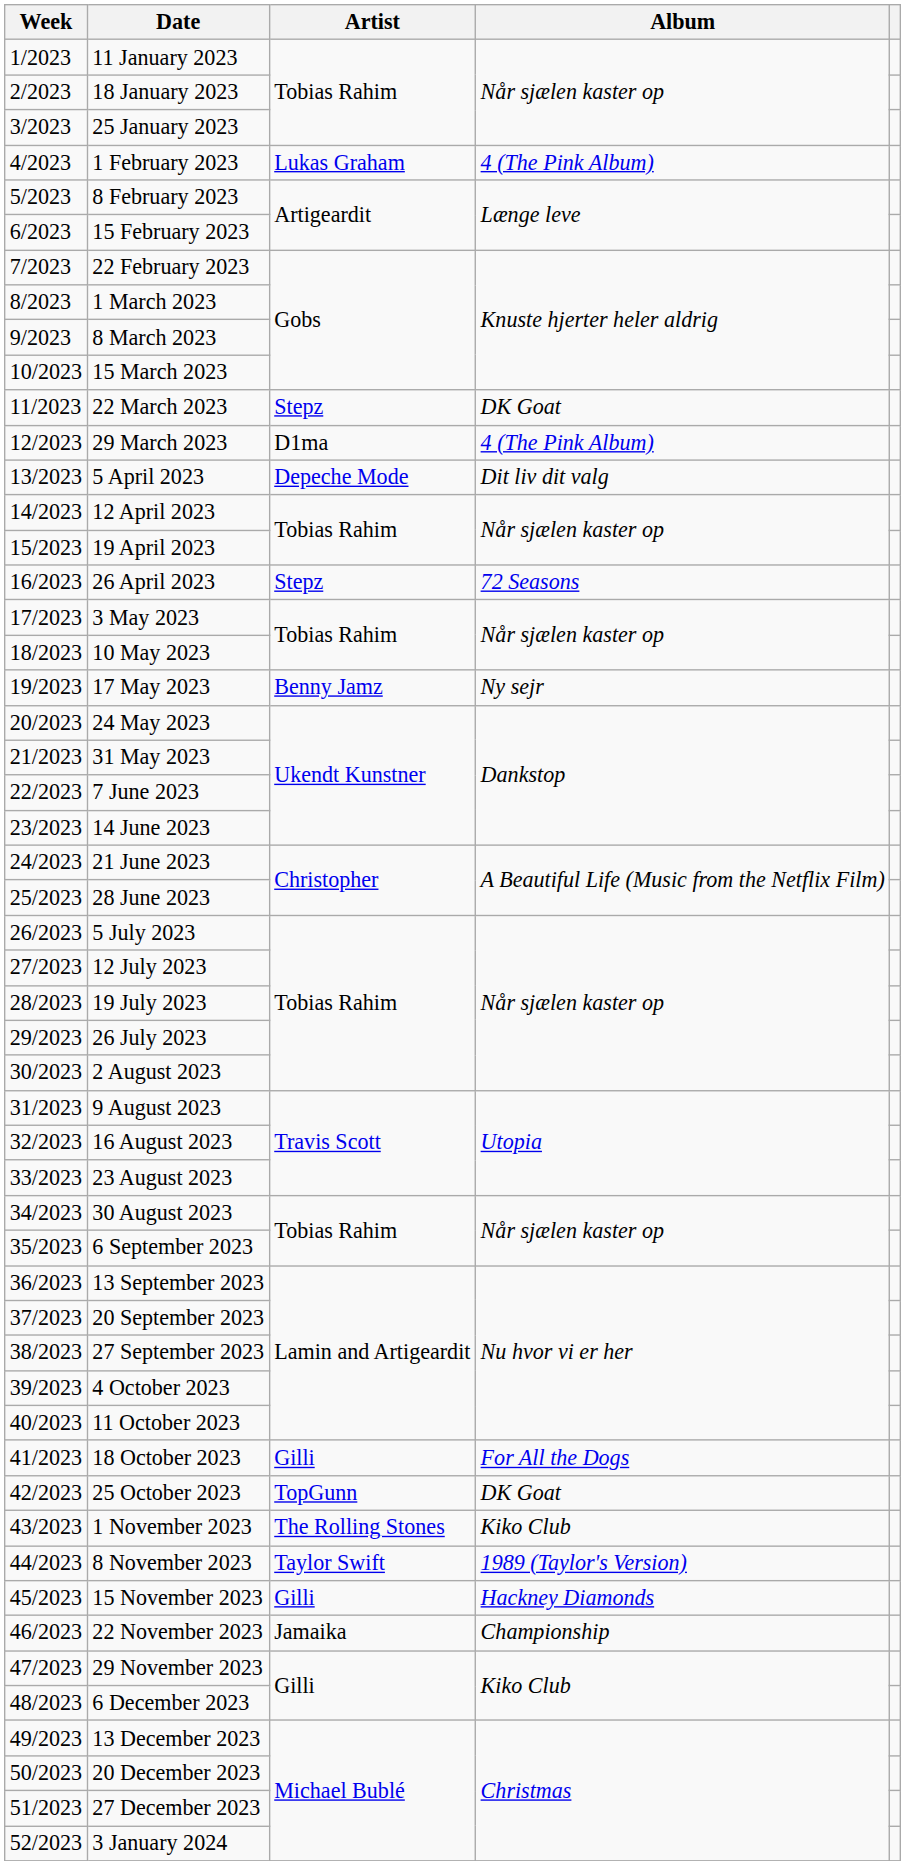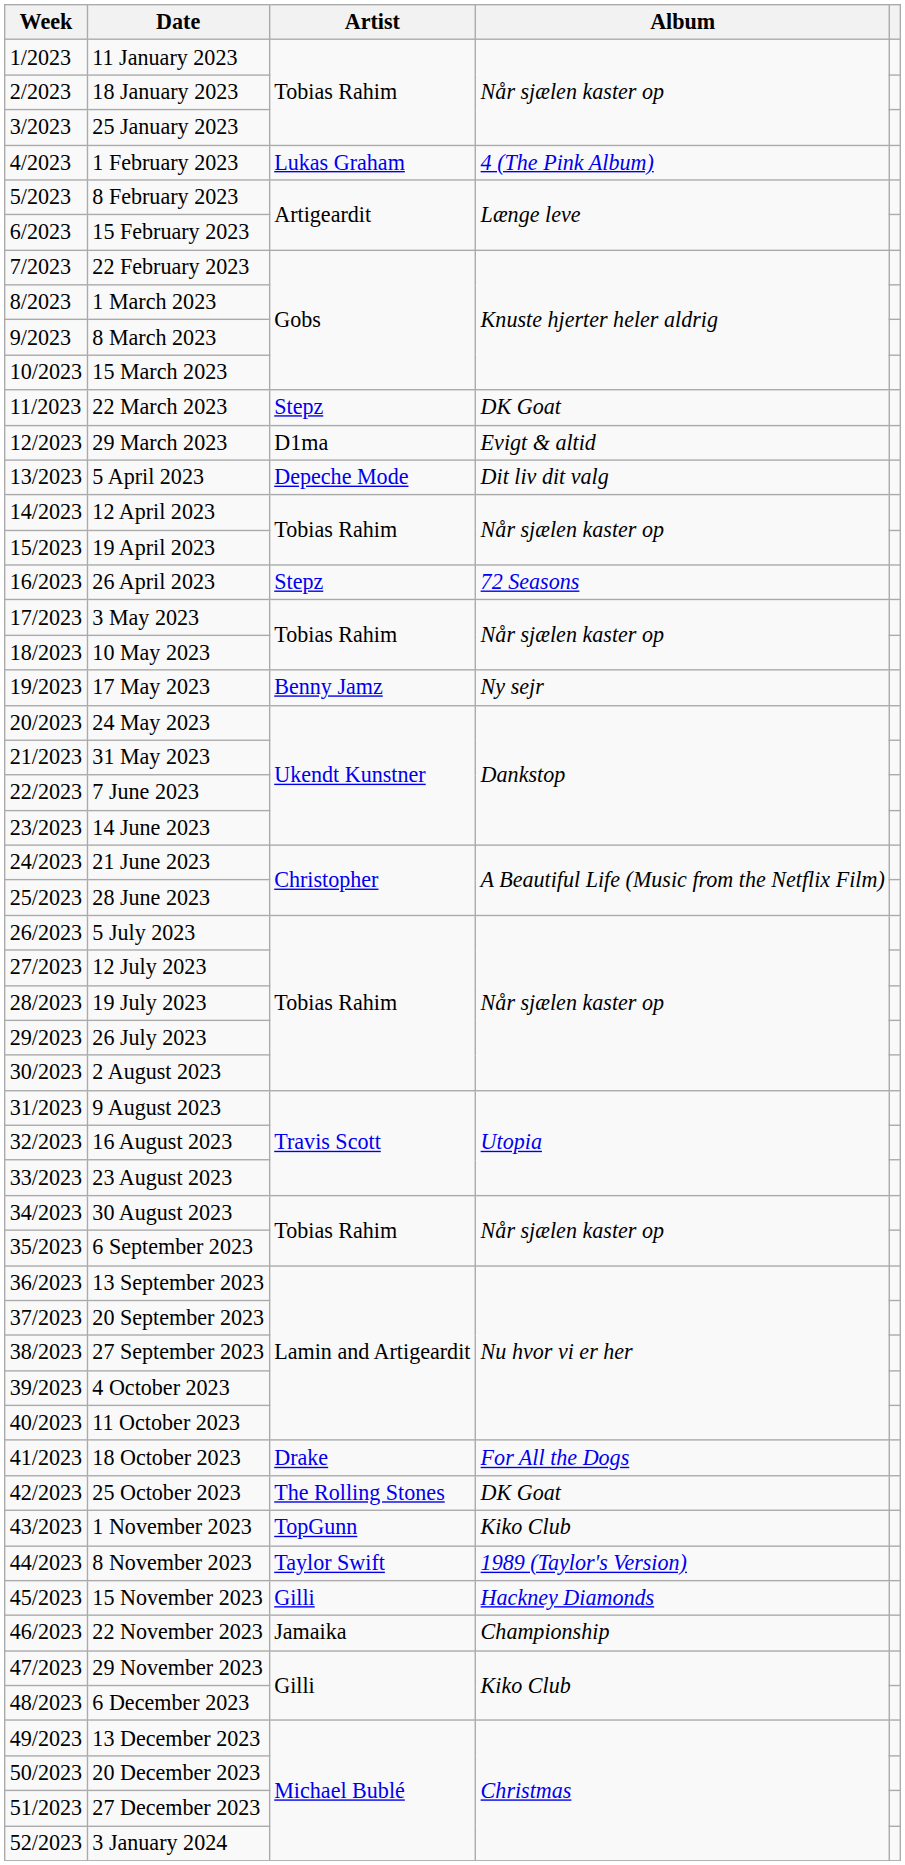 <table class="sortable wikitable">
 <tr>
 <th scope="col">Week</th>
 <th scope="col">Date</th>
 <th scope="col">Artist</th>
 <th scope="col">Album</th>
 <th scope="col"></th>
 </tr>
 <tr>
 <td>1/2023</td>
 <td>11 January 2023</td>
 <td rowspan="3">Tobias Rahim</td>
 <td rowspan="3"><em>Når sjælen kaster op</em></td>
 <td></td>
 </tr>
 <tr>
 <td>2/2023</td>
 <td>18 January 2023</td>
 <td></td>
 </tr>
 <tr>
 <td>3/2023</td>
 <td>25 January 2023</td>
 <td></td>
 </tr>
 <tr>
 <td>4/2023</td>
 <td>1 February 2023</td>
 <td><a href='#'>Lukas Graham</a></td>
 <td><em><a href='#'>4 (The Pink Album)</a></em></td>
 <td></td>
 </tr>
 <tr>
 <td>5/2023</td>
 <td>8 February 2023</td>
 <td rowspan="2">Artigeardit</td>
 <td rowspan="2"><em>Længe leve</em></td>
 <td></td>
 </tr>
 <tr>
 <td>6/2023</td>
 <td>15 February 2023</td>
 <td></td>
 </tr>
 <tr>
 <td>7/2023</td>
 <td>22 February 2023</td>
 <td rowspan="4">Gobs</td>
 <td rowspan="4"><em>Knuste hjerter heler aldrig</em></td>
 <td></td>
 </tr>
 <tr>
 <td>8/2023</td>
 <td>1 March 2023</td>
 <td></td>
 </tr>
 <tr>
 <td>9/2023</td>
 <td>8 March 2023</td>
 <td></td>
 </tr>
 <tr>
 <td>10/2023</td>
 <td>15 March 2023</td>
 <td></td>
 </tr>
 <tr>
 <td>11/2023</td>
 <td>22 March 2023</td>
 <td><a href='#'>Stepz</a></td>
 <td><em>DK Goat</em></td>
 <td></td>
 </tr>
 <tr>
 <td>12/2023</td>
 <td>29 March 2023</td>
 <td>D1ma</td>
-<td><em><a href='#'>4 (The Pink Album)</a></em></td>
+<td><em>Evigt & altid</em></td>
 <td></td>
 </tr>
 <tr>
 <td>13/2023</td>
 <td>5 April 2023</td>
 <td><a href='#'>Depeche Mode</a></td>
 <td><em>Dit liv dit valg</em></td>
 <td></td>
 </tr>
 <tr>
 <td>14/2023</td>
 <td>12 April 2023</td>
 <td rowspan="2">Tobias Rahim</td>
 <td rowspan="2"><em>Når sjælen kaster op</em></td>
 <td></td>
 </tr>
 <tr>
 <td>15/2023</td>
 <td>19 April 2023</td>
 <td></td>
 </tr>
 <tr>
 <td>16/2023</td>
 <td>26 April 2023</td>
 <td><a href='#'>Stepz</a></td>
 <td><em><a href='#'>72 Seasons</a></em></td>
 <td></td>
 </tr>
 <tr>
 <td>17/2023</td>
 <td>3 May 2023</td>
 <td rowspan="2">Tobias Rahim</td>
 <td rowspan="2"><em>Når sjælen kaster op</em></td>
 <td></td>
 </tr>
 <tr>
 <td>18/2023</td>
 <td>10 May 2023</td>
 <td></td>
 </tr>
 <tr>
 <td>19/2023</td>
 <td>17 May 2023</td>
 <td><a href='#'>Benny Jamz</a></td>
 <td><em>Ny sejr</em></td>
 <td></td>
 </tr>
 <tr>
 <td>20/2023</td>
 <td>24 May 2023</td>
 <td rowspan="4"><a href='#'>Ukendt Kunstner</a></td>
 <td rowspan="4"><em>Dankstop</em></td>
 <td></td>
 </tr>
 <tr>
 <td>21/2023</td>
 <td>31 May 2023</td>
 <td></td>
 </tr>
 <tr>
 <td>22/2023</td>
 <td>7 June 2023</td>
 <td></td>
 </tr>
 <tr>
 <td>23/2023</td>
 <td>14 June 2023</td>
 <td></td>
 </tr>
 <tr>
 <td>24/2023</td>
 <td>21 June 2023</td>
 <td rowspan="2"><a href='#'>Christopher</a></td>
 <td rowspan="2"><em>A Beautiful Life (Music from the Netflix Film)</em></td>
 <td></td>
 </tr>
 <tr>
 <td>25/2023</td>
 <td>28 June 2023</td>
 <td></td>
 </tr>
 <tr>
 <td>26/2023</td>
 <td>5 July 2023</td>
 <td rowspan="5">Tobias Rahim</td>
 <td rowspan="5"><em>Når sjælen kaster op</em></td>
 <td></td>
 </tr>
 <tr>
 <td>27/2023</td>
 <td>12 July 2023</td>
 <td></td>
 </tr>
 <tr>
 <td>28/2023</td>
 <td>19 July 2023</td>
 <td></td>
 </tr>
 <tr>
 <td>29/2023</td>
 <td>26 July 2023</td>
 <td></td>
 </tr>
 <tr>
 <td>30/2023</td>
 <td>2 August 2023</td>
 <td></td>
 </tr>
 <tr>
 <td>31/2023</td>
 <td>9 August 2023</td>
 <td rowspan="3"><a href='#'>Travis Scott</a></td>
 <td rowspan="3"><em><a href='#'>Utopia</a></em></td>
 <td></td>
 </tr>
 <tr>
 <td>32/2023</td>
 <td>16 August 2023</td>
 <td></td>
 </tr>
 <tr>
 <td>33/2023</td>
 <td>23 August 2023</td>
 <td></td>
 </tr>
 <tr>
 <td>34/2023</td>
 <td>30 August 2023</td>
 <td rowspan="2">Tobias Rahim</td>
 <td rowspan="2"><em>Når sjælen kaster op</em></td>
 <td></td>
 </tr>
 <tr>
 <td>35/2023</td>
 <td>6 September 2023</td>
 <td></td>
 </tr>
 <tr>
 <td>36/2023</td>
 <td>13 September 2023</td>
 <td rowspan="5">Lamin and Artigeardit</td>
 <td rowspan="5"><em>Nu hvor vi er her</em></td>
 <td></td>
 </tr>
 <tr>
 <td>37/2023</td>
 <td>20 September 2023</td>
 <td></td>
 </tr>
 <tr>
 <td>38/2023</td>
 <td>27 September 2023</td>
 <td></td>
 </tr>
 <tr>
 <td>39/2023</td>
 <td>4 October 2023</td>
 <td></td>
 </tr>
 <tr>
 <td>40/2023</td>
 <td>11 October 2023</td>
 <td></td>
 </tr>
 <tr>
 <td>41/2023</td>
 <td>18 October 2023</td>
-<td><a href='#'>Gilli</a></td>
+<td><a href='#'>Drake</a></td>
 <td><em><a href='#'>For All the Dogs</a></em></td>
 <td></td>
 </tr>
 <tr>
 <td>42/2023</td>
 <td>25 October 2023</td>
-<td><a href='#'>TopGunn</a></td>
+<td><a href='#'>The Rolling Stones</a></td>
 <td><em>DK Goat</em></td>
 <td></td>
 </tr>
 <tr>
 <td>43/2023</td>
 <td>1 November 2023</td>
-<td><a href='#'>The Rolling Stones</a></td>
+<td><a href='#'>TopGunn</a></td>
 <td><em>Kiko Club</em></td>
 <td></td>
 </tr>
 <tr>
 <td>44/2023</td>
 <td>8 November 2023</td>
 <td><a href='#'>Taylor Swift</a></td>
 <td><em><a href='#'>1989 (Taylor's Version)</a></em></td>
 <td></td>
 </tr>
 <tr>
 <td>45/2023</td>
 <td>15 November 2023</td>
 <td><a href='#'>Gilli</a></td>
 <td><em><a href='#'>Hackney Diamonds</a></em></td>
 <td></td>
 </tr>
 <tr>
 <td>46/2023</td>
 <td>22 November 2023</td>
 <td>Jamaika</td>
 <td><em>Championship</em></td>
 <td></td>
 </tr>
 <tr>
 <td>47/2023</td>
 <td>29 November 2023</td>
 <td rowspan="2">Gilli</td>
 <td rowspan="2"><em>Kiko Club</em></td>
 <td></td>
 </tr>
 <tr>
 <td>48/2023</td>
 <td>6 December 2023</td>
 <td></td>
 </tr>
 <tr>
 <td>49/2023</td>
 <td>13 December 2023</td>
 <td rowspan="4"><a href='#'>Michael Bublé</a></td>
 <td rowspan="4"><em><a href='#'>Christmas</a></em></td>
 <td></td>
 </tr>
 <tr>
 <td>50/2023</td>
 <td>20 December 2023</td>
 <td></td>
 </tr>
 <tr>
 <td>51/2023</td>
 <td>27 December 2023</td>
 <td></td>
 </tr>
 <tr>
 <td>52/2023</td>
 <td>3 January 2024</td>
 <td></td>
 </tr>
 </table>
